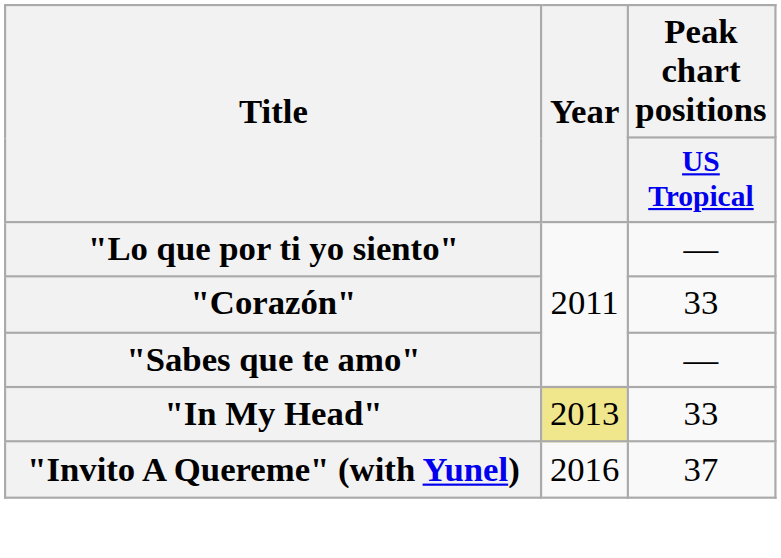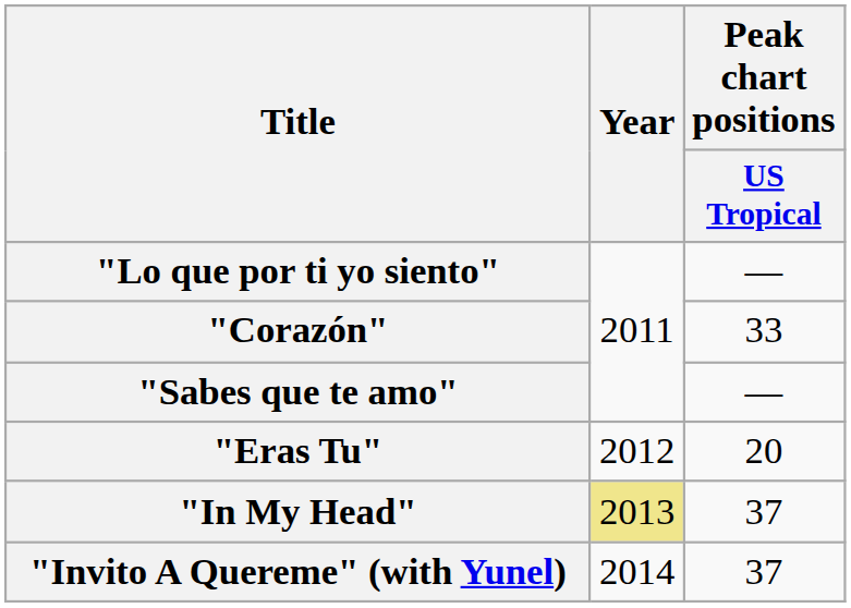 <table class="wikitable plainrowheaders" style="text-align:center;">
 <tr>
 <th rowspan="2" scope="col" style="width:15em;">Title</th>
 <th rowspan="2" scope="col" style="width:1em;">Year</th>
 <th>Peak chart positions</th>
 </tr>
 <tr>
 <th scope="col" style="width:3em;font-size:85%;"><a href='#'>US</a><br><a href='#'>Tropical</a></th>
 </tr>
 <tr>
 <th scope="row">"Lo que por ti yo siento"</th>
 <td rowspan="3">2011</td>
 <td>—</td>
 </tr>
 <tr>
 <th scope="row">"Corazón"</th>
 <td>33</td>
 </tr>
 <tr>
 <th scope="row">"Sabes que te amo"</th>
 <td>—</td>
 </tr>
 <tr>
+<th scope="row">"Eras Tu"</th>
+<td>2012</td>
+<td>20</td>
+</tr>
+<tr>
 <th scope="row">"In My Head"</th>
 <td style="background: khaki;">2013</td>
-<td>33</td>
+<td>37</td>
 </tr>
 <tr>
 <th scope="row">"Invito A Quereme" <span>(with <a href='#'>Yunel</a>)</span></th>
-<td>2016</td>
+<td>2014</td>
 <td>37</td>
 </tr>
 </table>
